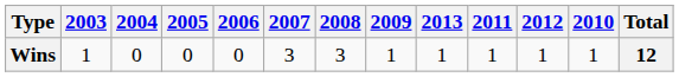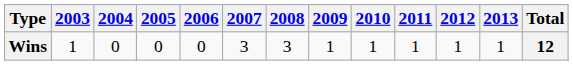 <table class="wikitable">
 <tr>
 <th scope="col">Type</th>
 <th scope="col"><a href='#'>2003</a></th>
 <th scope="col"><a href='#'>2004</a></th>
 <th scope="col"><a href='#'>2005</a></th>
 <th scope="col"><a href='#'>2006</a></th>
 <th scope="col"><a href='#'>2007</a></th>
 <th scope="col"><a href='#'>2008</a></th>
 <th scope="col"><a href='#'>2009</a></th>
-<th scope="col"><a href='#'>2013</a></th>
+<th scope="col"><a href='#'>2010</a></th>
 <th scope="col"><a href='#'>2011</a></th>
 <th scope="col"><a href='#'>2012</a></th>
-<th scope="col"><a href='#'>2010</a></th>
+<th scope="col"><a href='#'>2013</a></th>
 <th scope="col">Total</th>
 </tr>
 <tr align=center>
 <th>Wins</th>
 <td>1</td>
 <td>0</td>
 <td>0</td>
 <td>0</td>
 <td>3</td>
 <td>3</td>
 <td>1</td>
 <td>1</td>
 <td>1</td>
 <td>1</td>
 <td>1</td>
 <th>12</th>
 </tr>
 </table>
